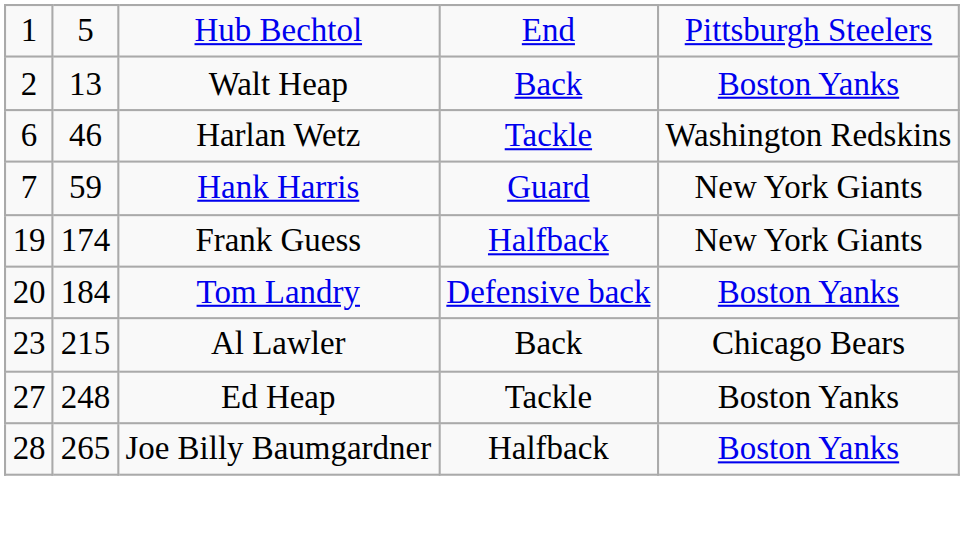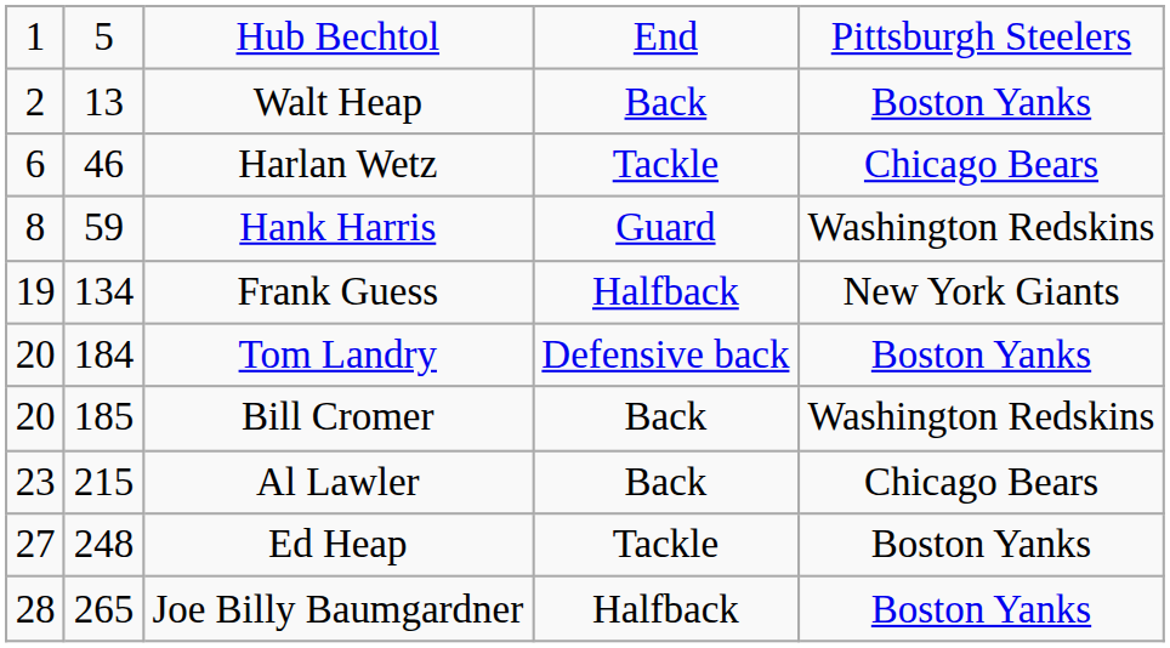 <table class="wikitable" style="text-align:center">
 <tr>
 <td>1</td>
 <td>5</td>
 <td><a href='#'>Hub Bechtol</a></td>
 <td><a href='#'>End</a></td>
 <td><a href='#'>Pittsburgh Steelers</a></td>
 </tr>
 <tr>
 <td>2</td>
 <td>13</td>
 <td>Walt Heap</td>
 <td><a href='#'>Back</a></td>
 <td><a href='#'>Boston Yanks</a></td>
 </tr>
 <tr>
 <td>6</td>
 <td>46</td>
 <td>Harlan Wetz</td>
 <td><a href='#'>Tackle</a></td>
+<td><a href='#'>Chicago Bears</a></td>
+</tr>
+<tr>
+<td>8</td>
+<td>59</td>
+<td><a href='#'>Hank Harris</a></td>
+<td><a href='#'>Guard</a></td>
 <td>Washington Redskins</td>
 </tr>
 <tr>
-<td>7</td>
-<td>59</td>
-<td><a href='#'>Hank Harris</a></td>
-<td><a href='#'>Guard</a></td>
-<td>New York Giants</td>
-</tr>
-<tr>
 <td>19</td>
-<td>174</td>
+<td>134</td>
 <td>Frank Guess</td>
 <td><a href='#'>Halfback</a></td>
 <td>New York Giants</td>
 </tr>
 <tr>
 <td>20</td>
 <td>184</td>
 <td><a href='#'>Tom Landry</a></td>
 <td><a href='#'>Defensive back</a></td>
 <td><a href='#'>Boston Yanks</a></td>
+</tr>
+<tr>
+<td>20</td>
+<td>185</td>
+<td>Bill Cromer</td>
+<td>Back</td>
+<td>Washington Redskins</td>
 </tr>
 <tr>
 <td>23</td>
 <td>215</td>
 <td>Al Lawler</td>
 <td>Back</td>
 <td>Chicago Bears</td>
 </tr>
 <tr>
 <td>27</td>
 <td>248</td>
 <td>Ed Heap</td>
 <td>Tackle</td>
 <td>Boston Yanks</td>
 </tr>
 <tr>
 <td>28</td>
 <td>265</td>
 <td>Joe Billy Baumgardner</td>
 <td>Halfback</td>
 <td><a href='#'>Boston Yanks</a></td>
 </tr>
 </table>
